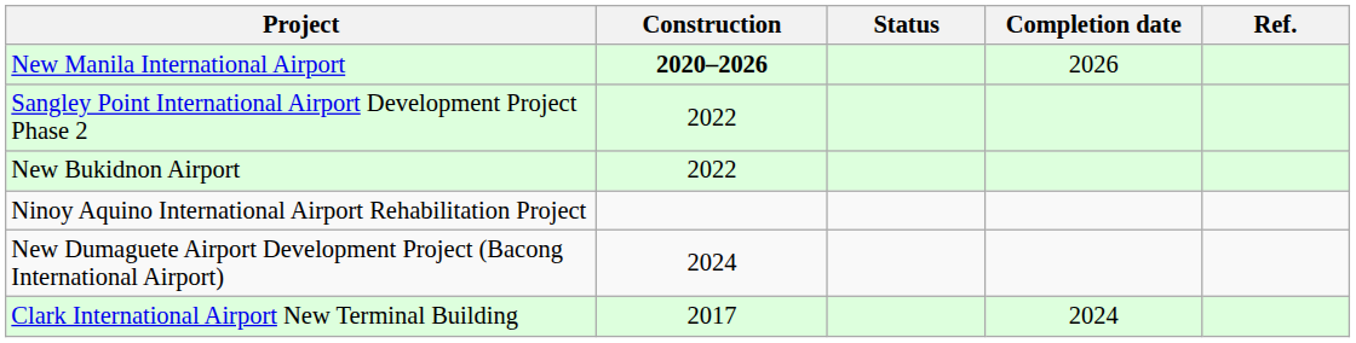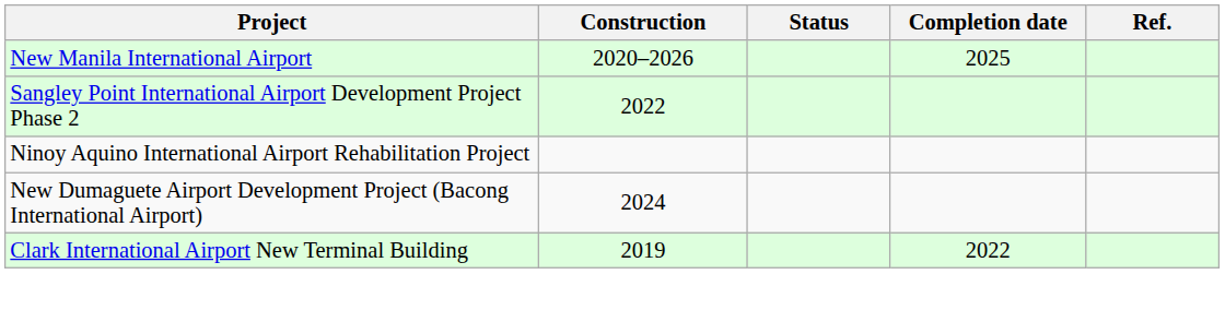 <table class="wikitable">
 <tr>
 <th scope="col" style="width:20%;">Project</th>
 <th scope="col" style="width:5%;">Construction</th>
 <th scope="col" style="width:5%;">Status</th>
 <th scope="col" style="width:5%;">Completion date</th>
 <th scope="col" style="width:5%;">Ref.</th>
 </tr>
 <tr style="background-color:#dfd;">
 <td><a href='#'>New Manila International Airport</a></td>
-<td style="text-align:center;"><strong>2020–2026</strong></td>
+<td style="text-align:center;">2020–2026</td>
 <td></td>
-<td style="text-align:center;">2026</td>
+<td style="text-align:center;">2025</td>
 <td></td>
 </tr>
 <tr style="background-color:#dfd;">
 <td><a href='#'>Sangley Point International Airport</a> Development Project Phase 2</td>
 <td style="text-align:center;">2022</td>
 <td></td>
 <td></td>
-<td></td>
-</tr>
-<tr style="background-color:#dfd;">
-<td>New Bukidnon Airport</td>
-<td style="text-align:center;">2022</td>
-<td></td>
-<td style="text-align:center;"></td>
 <td></td>
 </tr>
 <tr>
 <td>Ninoy Aquino International Airport Rehabilitation Project</td>
 <td style="text-align:center;"></td>
 <td></td>
 <td style="text-align:center;"></td>
 <td></td>
 </tr>
 <tr>
 <td>New Dumaguete Airport Development Project (Bacong International Airport)</td>
 <td style="text-align:center;">2024</td>
 <td></td>
 <td style="text-align:center;"></td>
 <td></td>
 </tr>
 <tr style="background-color:#dfd;">
 <td><a href='#'>Clark International Airport</a> New Terminal Building</td>
-<td style="text-align:center;">2017</td>
+<td style="text-align:center;">2019</td>
 <td></td>
-<td style="text-align:center;">2024</td>
+<td style="text-align:center;">2022</td>
 <td></td>
 </tr>
 </table>
